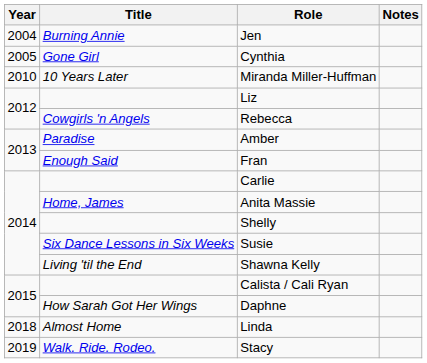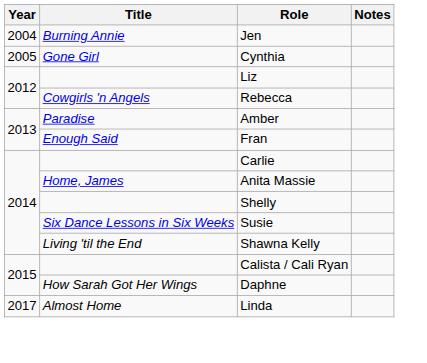 <table class="wikitable sortable">
 <tr>
 <th>Year</th>
 <th>Title</th>
 <th>Role</th>
 <th class="unsortable">Notes</th>
 </tr>
 <tr>
 <td>2004</td>
 <td><em><a href='#'>Burning Annie</a></em></td>
 <td>Jen</td>
 <td></td>
 </tr>
 <tr>
 <td>2005</td>
 <td><em><a href='#'>Gone Girl</a></em></td>
 <td>Cynthia</td>
-<td></td>
-</tr>
-<tr>
-<td>2010</td>
-<td><em>10 Years Later</em></td>
-<td>Miranda Miller-Huffman</td>
 <td></td>
 </tr>
 <tr>
 <td rowspan="2">2012</td>
 <td><em></em></td>
 <td>Liz</td>
 <td></td>
 </tr>
 <tr>
 <td><em><a href='#'>Cowgirls 'n Angels</a></em></td>
 <td>Rebecca</td>
 <td></td>
 </tr>
 <tr>
 <td rowspan="2">2013</td>
 <td><em><a href='#'>Paradise</a></em></td>
 <td>Amber</td>
 <td></td>
 </tr>
 <tr>
 <td><em><a href='#'>Enough Said</a></em></td>
 <td>Fran</td>
 <td></td>
 </tr>
 <tr>
 <td rowspan="5">2014</td>
 <td><em></em></td>
 <td>Carlie</td>
 <td></td>
 </tr>
 <tr>
 <td><em><a href='#'>Home, James</a></em></td>
 <td>Anita Massie</td>
 <td></td>
 </tr>
 <tr>
 <td><em></em></td>
 <td>Shelly</td>
 <td></td>
 </tr>
 <tr>
 <td><em><a href='#'>Six Dance Lessons in Six Weeks</a></em></td>
 <td>Susie</td>
 <td></td>
 </tr>
 <tr>
 <td><em>Living 'til the End</em></td>
 <td>Shawna Kelly</td>
 <td></td>
 </tr>
 <tr>
 <td rowspan="2">2015</td>
 <td><em></em></td>
 <td>Calista / Cali Ryan</td>
 <td></td>
 </tr>
 <tr>
 <td><em>How Sarah Got Her Wings</em></td>
 <td>Daphne</td>
 <td></td>
 </tr>
 <tr>
-<td>2018</td>
+<td>2017</td>
 <td><em>Almost Home</em></td>
 <td>Linda</td>
 <td></td>
 </tr>
-<tr>
-<td>2019</td>
-<td><em><a href='#'>Walk. Ride. Rodeo.</a></em></td>
-<td>Stacy</td>
-<td></td>
-</tr>
 </table>
